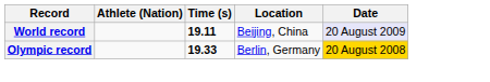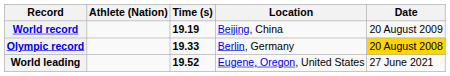 <table class="wikitable">
 <tr>
 <th scope="col">Record</th>
 <th scope="col">Athlete (Nation)</th>
 <th scope="col">Time (s)</th>
 <th scope="col">Location</th>
 <th scope="col">Date</th>
 </tr>
 <tr>
 <th scope="row"><a href='#'>World record</a></th>
 <td></td>
-<td><strong>19.11</strong></td>
+<td><strong>19.19</strong></td>
 <td><a href='#'>Beijing</a>, China</td>
-<td style="background: lavender;">20 August 2009</td>
+<td>20 August 2009</td>
 </tr>
 <tr>
 <th scope="row"><a href='#'>Olympic record</a></th>
 <td></td>
 <td><strong>19.33</strong></td>
 <td><a href='#'>Berlin</a>, Germany</td>
 <td style="background: gold;">20 August 2008</td>
 </tr>
+<tr>
+<th scope="row">World leading</th>
+<td></td>
+<td><strong>19.52</strong> </td>
+<td><a href='#'>Eugene, Oregon</a>, United States</td>
+<td>27 June 2021</td>
+</tr>
 </table>
